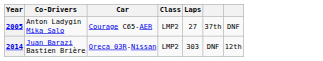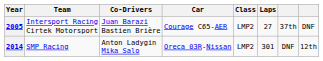 <table class="wikitable" style="text-align:center; font-size:90%">
 <tr>
 <th>Year</th>
+<th>Team</th>
 <th>Co-Drivers</th>
 <th>Car</th>
 <th>Class</th>
 <th>Laps</th>
 <th></th>
 <th></th>
 </tr>
 <tr>
 <th><a href='#'>2005</a></th>
-<td align="left"> Anton Ladygin<br> <a href='#'>Mika Salo</a></td>
+<td align="left"> <a href='#'>Intersport Racing</a><br> Cirtek Motorsport</td>
+<td align="left"> <a href='#'>Juan Barazi</a><br> Bastien Brière</td>
 <td align="left"><a href='#'>Courage</a> C65-<a href='#'>AER</a></td>
 <td>LMP2</td>
 <td>27</td>
 <td>37th</td>
 <td>DNF</td>
 </tr>
 <tr>
 <th><a href='#'>2014</a></th>
-<td align="left"> <a href='#'>Juan Barazi</a><br> Bastien Brière</td>
+<td align="left"> <a href='#'>SMP Racing</a></td>
+<td align="left"> Anton Ladygin<br> <a href='#'>Mika Salo</a></td>
 <td align="left"><a href='#'>Oreca 03R</a>-<a href='#'>Nissan</a></td>
 <td>LMP2</td>
-<td>303</td>
+<td>301</td>
 <td>DNF</td>
 <td>12th</td>
 </tr>
 </table>
